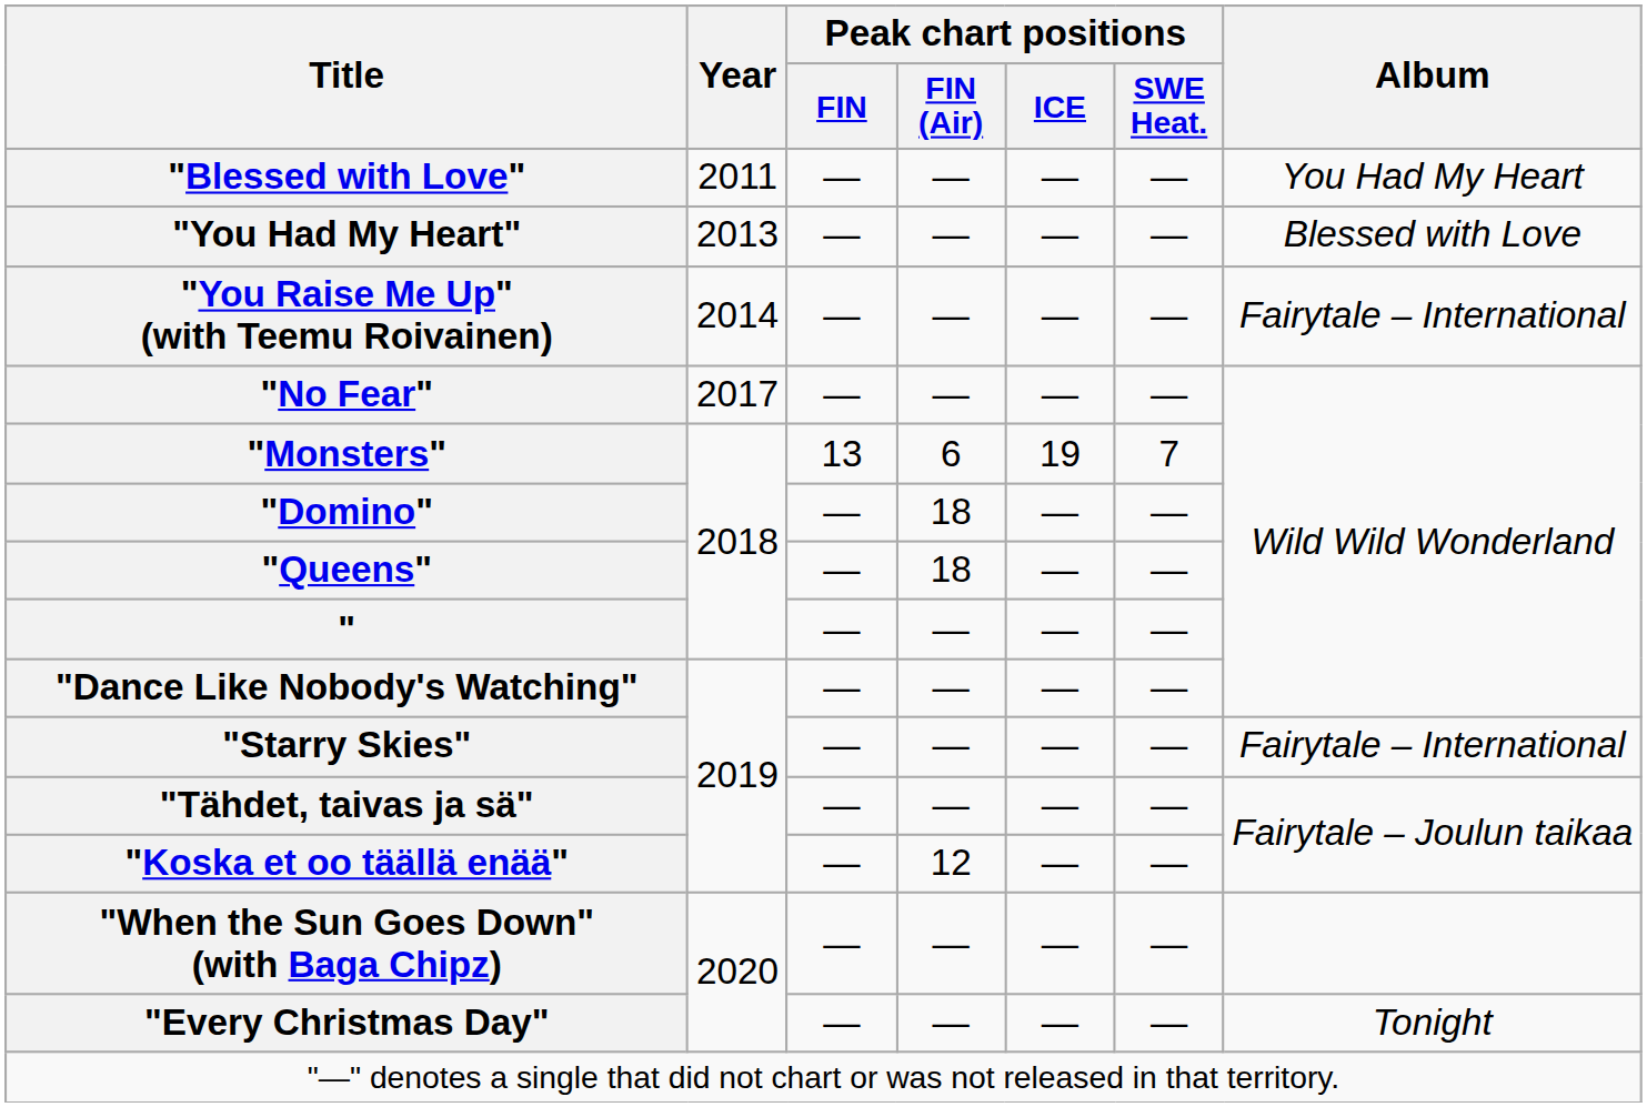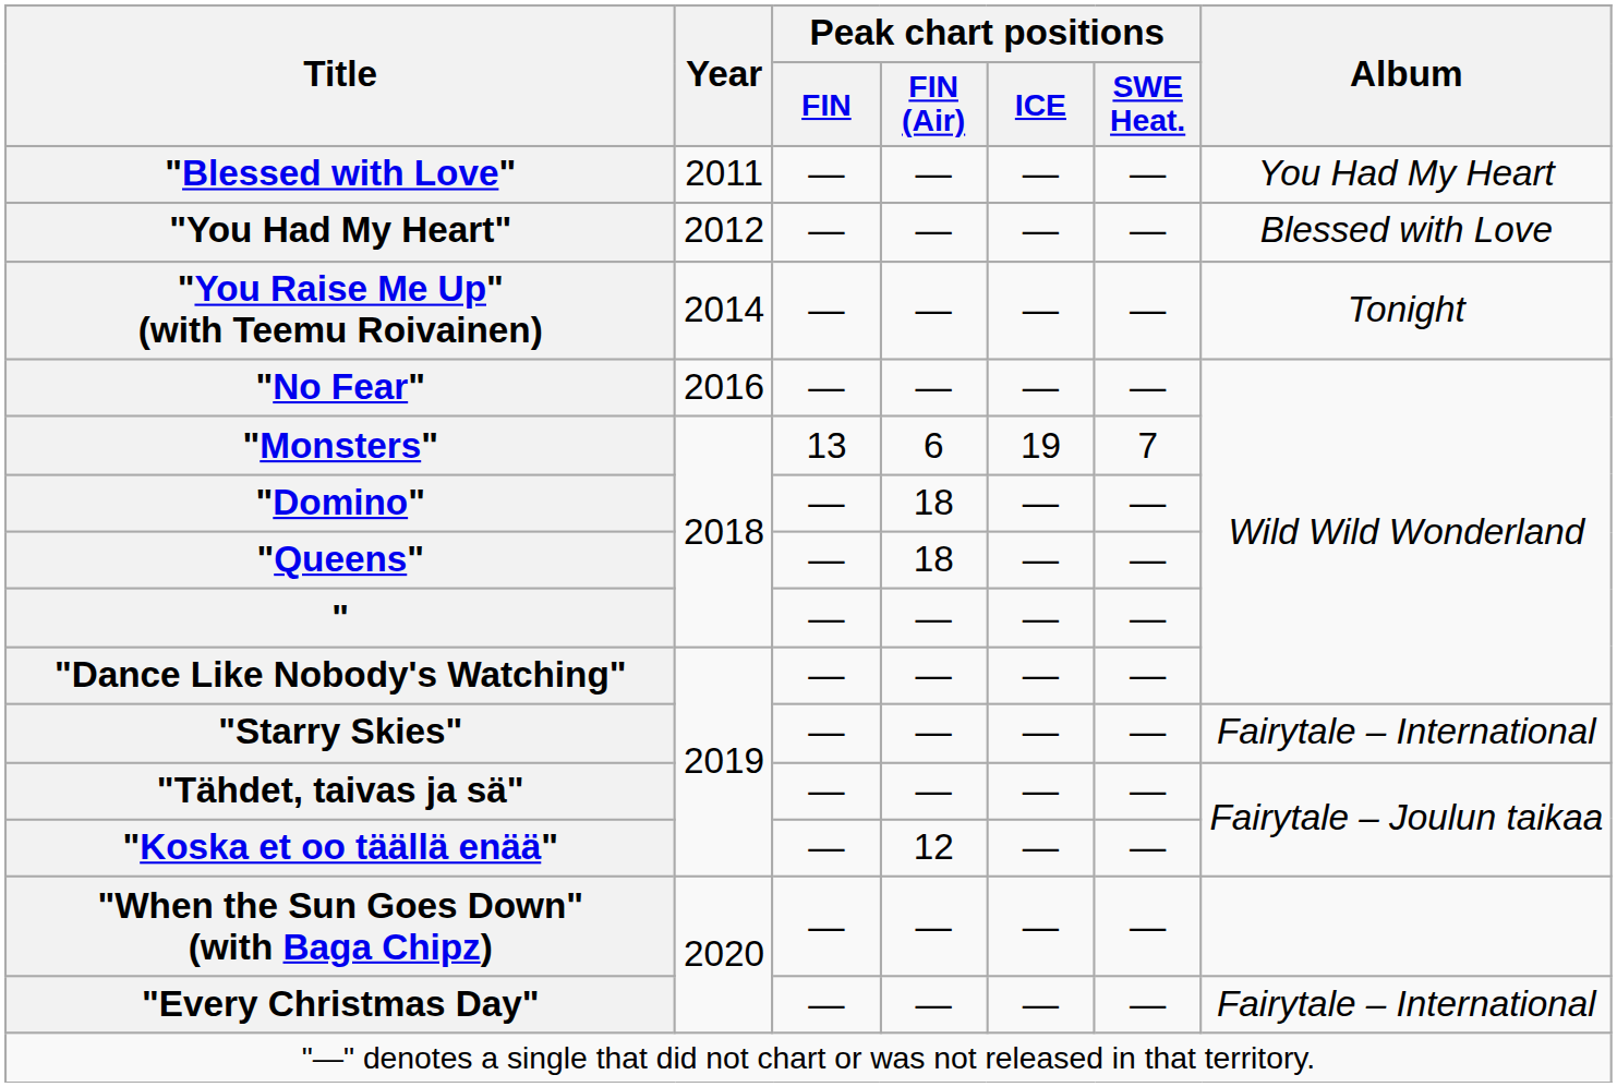 <table class="wikitable plainrowheaders" style="text-align:center;">
 <tr>
 <th scope="col" rowspan="2" style="width:18em;">Title</th>
 <th scope="col" rowspan="2" style="width:1em;">Year</th>
 <th scope="col" colspan="4">Peak chart positions</th>
 <th scope="col" rowspan="2">Album</th>
 </tr>
 <tr>
 <th scope="col" style="width:3em;font-size:85%;"><a href='#'>FIN</a><br></th>
 <th scope="col" style="width:3em;font-size:85%;"><a href='#'>FIN (Air)</a><br></th>
 <th scope="col" style="width:3em;font-size:85%;"><a href='#'>ICE</a><br></th>
 <th scope="col" style="width:3em;font-size:85%;"><a href='#'>SWE<br>Heat.</a><br></th>
 </tr>
 <tr>
 <th scope="row">"<a href='#'>Blessed with Love</a>"</th>
 <td>2011</td>
 <td>—</td>
 <td>—</td>
 <td>—</td>
 <td>—</td>
 <td><em>You Had My Heart</em></td>
 </tr>
 <tr>
 <th scope="row">"You Had My Heart"</th>
-<td>2013</td>
+<td>2012</td>
 <td>—</td>
 <td>—</td>
 <td>—</td>
 <td>—</td>
 <td><em>Blessed with Love</em></td>
 </tr>
 <tr>
 <th scope="row">"<a href='#'>You Raise Me Up</a>"<br><span>(with Teemu Roivainen)</span></th>
 <td>2014</td>
 <td>—</td>
 <td>—</td>
 <td>—</td>
 <td>—</td>
-<td><em>Fairytale – International</em></td>
+<td><em>Tonight</em></td>
 </tr>
 <tr>
 <th scope="row">"<a href='#'>No Fear</a>"</th>
-<td>2017</td>
+<td>2016</td>
 <td>—</td>
 <td>—</td>
 <td>—</td>
 <td>—</td>
 <td rowspan="6"><em>Wild Wild Wonderland</em></td>
 </tr>
 <tr>
 <th scope="row">"<a href='#'>Monsters</a>"</th>
 <td rowspan="4">2018</td>
 <td>13</td>
 <td>6</td>
 <td>19</td>
 <td>7</td>
 </tr>
 <tr>
 <th scope="row">"<a href='#'>Domino</a>"</th>
 <td>—</td>
 <td>18</td>
 <td>—</td>
 <td>—</td>
 </tr>
 <tr>
 <th scope="row">"<a href='#'>Queens</a>"</th>
 <td>—</td>
 <td>18</td>
 <td>—</td>
 <td>—</td>
 </tr>
 <tr>
 <th scope="row">"</th>
 <td>—</td>
 <td>—</td>
 <td>—</td>
 <td>—</td>
 </tr>
 <tr>
 <th scope="row">"Dance Like Nobody's Watching"</th>
 <td rowspan=4>2019</td>
 <td>—</td>
 <td>—</td>
 <td>—</td>
 <td>—</td>
 </tr>
 <tr>
 <th scope="row">"Starry Skies"</th>
 <td>—</td>
 <td>—</td>
 <td>—</td>
 <td>—</td>
 <td><em>Fairytale – International</em></td>
 </tr>
 <tr>
 <th scope="row">"Tähdet, taivas ja sä"</th>
 <td>—</td>
 <td>—</td>
 <td>—</td>
 <td>—</td>
 <td rowspan=2><em>Fairytale – Joulun taikaa</em></td>
 </tr>
 <tr>
 <th scope="row">"<a href='#'>Koska et oo täällä enää</a>"</th>
 <td>—</td>
 <td>12</td>
 <td>—</td>
 <td>—</td>
 </tr>
 <tr>
 <th scope="row">"When the Sun Goes Down"<br><span>(with <a href='#'>Baga Chipz</a>)</span></th>
 <td rowspan=2>2020</td>
 <td>—</td>
 <td>—</td>
 <td>—</td>
 <td>—</td>
 <td></td>
 </tr>
 <tr>
 <th scope="row">"Every Christmas Day"</th>
 <td>—</td>
 <td>—</td>
 <td>—</td>
 <td>—</td>
-<td><em>Tonight</em></td>
+<td><em>Fairytale – International</em></td>
 </tr>
 <tr>
 <td colspan="21" style="text-align:center; font-size:85%;">"—" denotes a single that did not chart or was not released in that territory.</td>
 </tr>
 </table>
